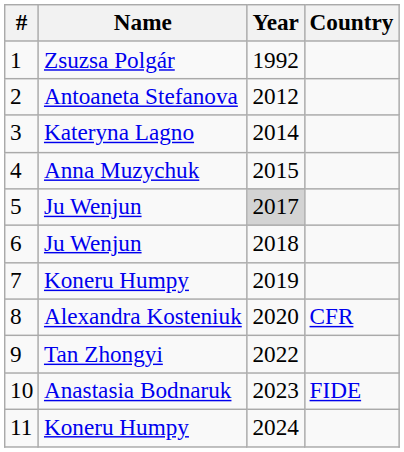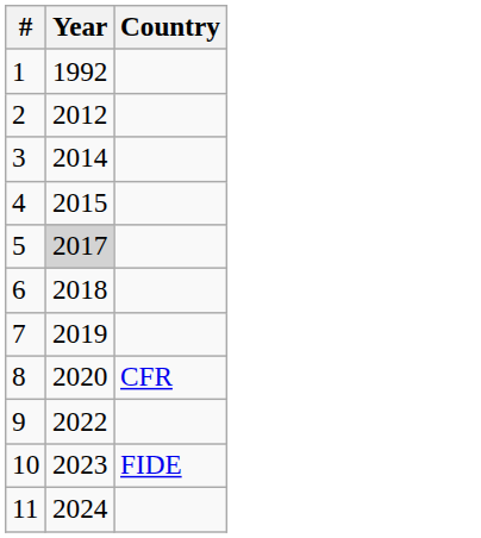 <table class="wikitable">
 <tr>
 <th>#</th>
-<th>Name</th>
 <th>Year</th>
 <th>Country</th>
 </tr>
 <tr>
 <td>1</td>
-<td><a href='#'>Zsuzsa Polgár</a></td>
 <td>1992</td>
 <td></td>
 </tr>
 <tr>
 <td>2</td>
-<td><a href='#'>Antoaneta Stefanova</a></td>
 <td>2012</td>
 <td></td>
 </tr>
 <tr>
 <td>3</td>
-<td><a href='#'>Kateryna Lagno</a></td>
 <td>2014</td>
 <td></td>
 </tr>
 <tr>
 <td>4</td>
-<td><a href='#'>Anna Muzychuk</a></td>
 <td>2015</td>
 <td></td>
 </tr>
 <tr>
 <td>5</td>
-<td><a href='#'>Ju Wenjun</a></td>
 <td style="background: lightgrey;">2017</td>
 <td></td>
 </tr>
 <tr>
 <td>6</td>
-<td><a href='#'>Ju Wenjun</a></td>
 <td>2018</td>
 <td></td>
 </tr>
 <tr>
 <td>7</td>
-<td><a href='#'>Koneru Humpy</a></td>
 <td>2019</td>
 <td></td>
 </tr>
 <tr>
 <td>8</td>
-<td><a href='#'>Alexandra Kosteniuk</a></td>
 <td>2020</td>
 <td> <a href='#'>CFR</a></td>
 </tr>
 <tr>
 <td>9</td>
-<td><a href='#'>Tan Zhongyi</a></td>
 <td>2022</td>
 <td></td>
 </tr>
 <tr>
 <td>10</td>
-<td><a href='#'>Anastasia Bodnaruk</a></td>
 <td>2023</td>
 <td> <a href='#'>FIDE</a></td>
 </tr>
 <tr>
 <td>11</td>
-<td><a href='#'>Koneru Humpy</a></td>
 <td>2024</td>
 <td></td>
 </tr>
 </table>
